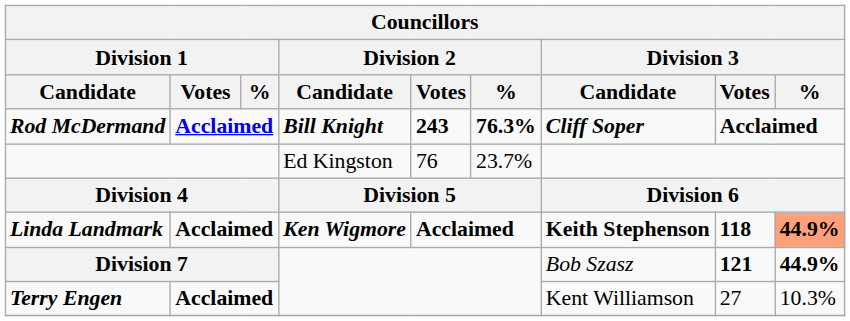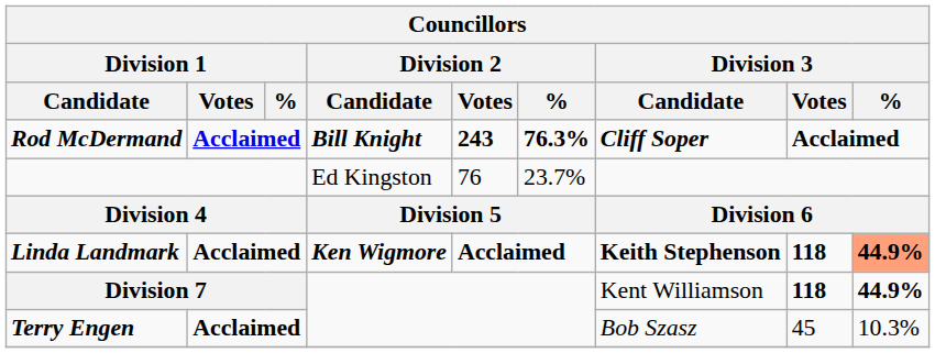 <table class="wikitable collapsible collapsed" align="right">
 <tr>
 <th colspan=9>Councillors</th>
 </tr>
 <tr>
 <th colspan=3>Division 1</th>
 <th colspan=3>Division 2</th>
 <th colspan=3>Division 3</th>
 </tr>
 <tr>
 <th>Candidate</th>
 <th>Votes</th>
 <th>%</th>
 <th>Candidate</th>
 <th>Votes</th>
 <th>%</th>
 <th>Candidate</th>
 <th>Votes</th>
 <th>%</th>
 </tr>
 <tr>
 <td><strong><em>Rod McDermand</em></strong></td>
 <td colspan=2><strong><a href='#'>Acclaimed</a></strong></td>
 <td><strong><em>Bill Knight</em></strong></td>
 <td><strong>243</strong></td>
 <td><strong>76.3%</strong></td>
 <td><strong><em>Cliff Soper</em></strong></td>
 <td colspan=2><strong>Acclaimed</strong></td>
 </tr>
 <tr>
 <td colspan=3></td>
 <td>Ed Kingston</td>
 <td>76</td>
 <td>23.7%</td>
 </tr>
 <tr>
 <th colspan=3>Division 4</th>
 <th colspan=3>Division 5</th>
 <th colspan=3>Division 6</th>
 </tr>
 <tr>
 <td><strong><em>Linda Landmark</em></strong></td>
 <td colspan=2><strong>Acclaimed</strong></td>
 <td><strong><em>Ken Wigmore</em></strong></td>
 <td colspan=2><strong>Acclaimed</strong></td>
 <td><strong>Keith Stephenson</strong></td>
 <td><strong>118</strong></td>
 <td style="background: lightsalmon;"><strong>44.9%</strong></td>
 </tr>
 <tr>
 <th colspan=3>Division 7</th>
 <td rowspan=2 colspan=3></td>
-<td><em>Bob Szasz</em></td>
-<td><strong>121</strong></td>
+<td>Kent Williamson</td>
+<td><strong>118</strong></td>
 <td><strong>44.9%</strong></td>
 </tr>
 <tr>
 <td><strong><em>Terry Engen</em></strong></td>
 <td colspan=2><strong>Acclaimed</strong></td>
-<td>Kent Williamson</td>
-<td>27</td>
+<td><em>Bob Szasz</em></td>
+<td>45</td>
 <td>10.3%</td>
 </tr>
 <tr>
 </tr>
 </table>
